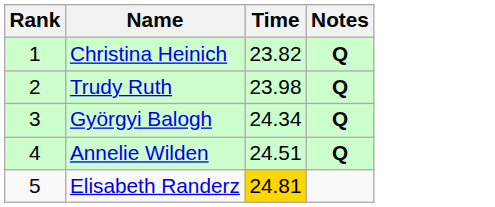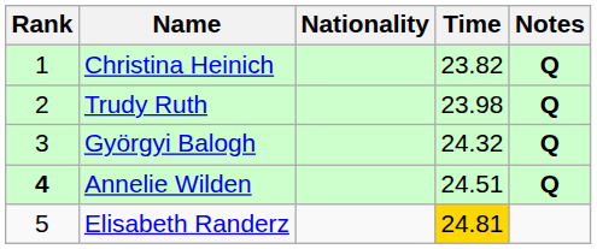 <table class="wikitable sortable" style="text-align:center">
 <tr>
 <th>Rank</th>
 <th>Name</th>
+<th>Nationality</th>
 <th>Time</th>
 <th>Notes</th>
 </tr>
 <tr bgcolor=ccffcc>
 <td>1</td>
 <td align=left><a href='#'>Christina Heinich</a></td>
+<td align=left></td>
 <td>23.82</td>
 <td><strong>Q</strong></td>
 </tr>
 <tr bgcolor=ccffcc>
 <td>2</td>
 <td align=left><a href='#'>Trudy Ruth</a></td>
+<td align=left></td>
 <td>23.98</td>
 <td><strong>Q</strong></td>
 </tr>
 <tr bgcolor=ccffcc>
 <td>3</td>
 <td align=left><a href='#'>Györgyi Balogh</a></td>
-<td>24.34</td>
+<td align=left></td>
+<td>24.32</td>
 <td><strong>Q</strong></td>
 </tr>
 <tr bgcolor=ccffcc>
-<td>4</td>
+<td><strong>4</strong></td>
 <td align=left><a href='#'>Annelie Wilden</a></td>
+<td align=left></td>
 <td>24.51</td>
 <td><strong>Q</strong></td>
 </tr>
 <tr>
 <td>5</td>
 <td align=left><a href='#'>Elisabeth Randerz</a></td>
+<td align=left></td>
 <td style="background: gold;">24.81</td>
 <td></td>
 </tr>
 </table>
